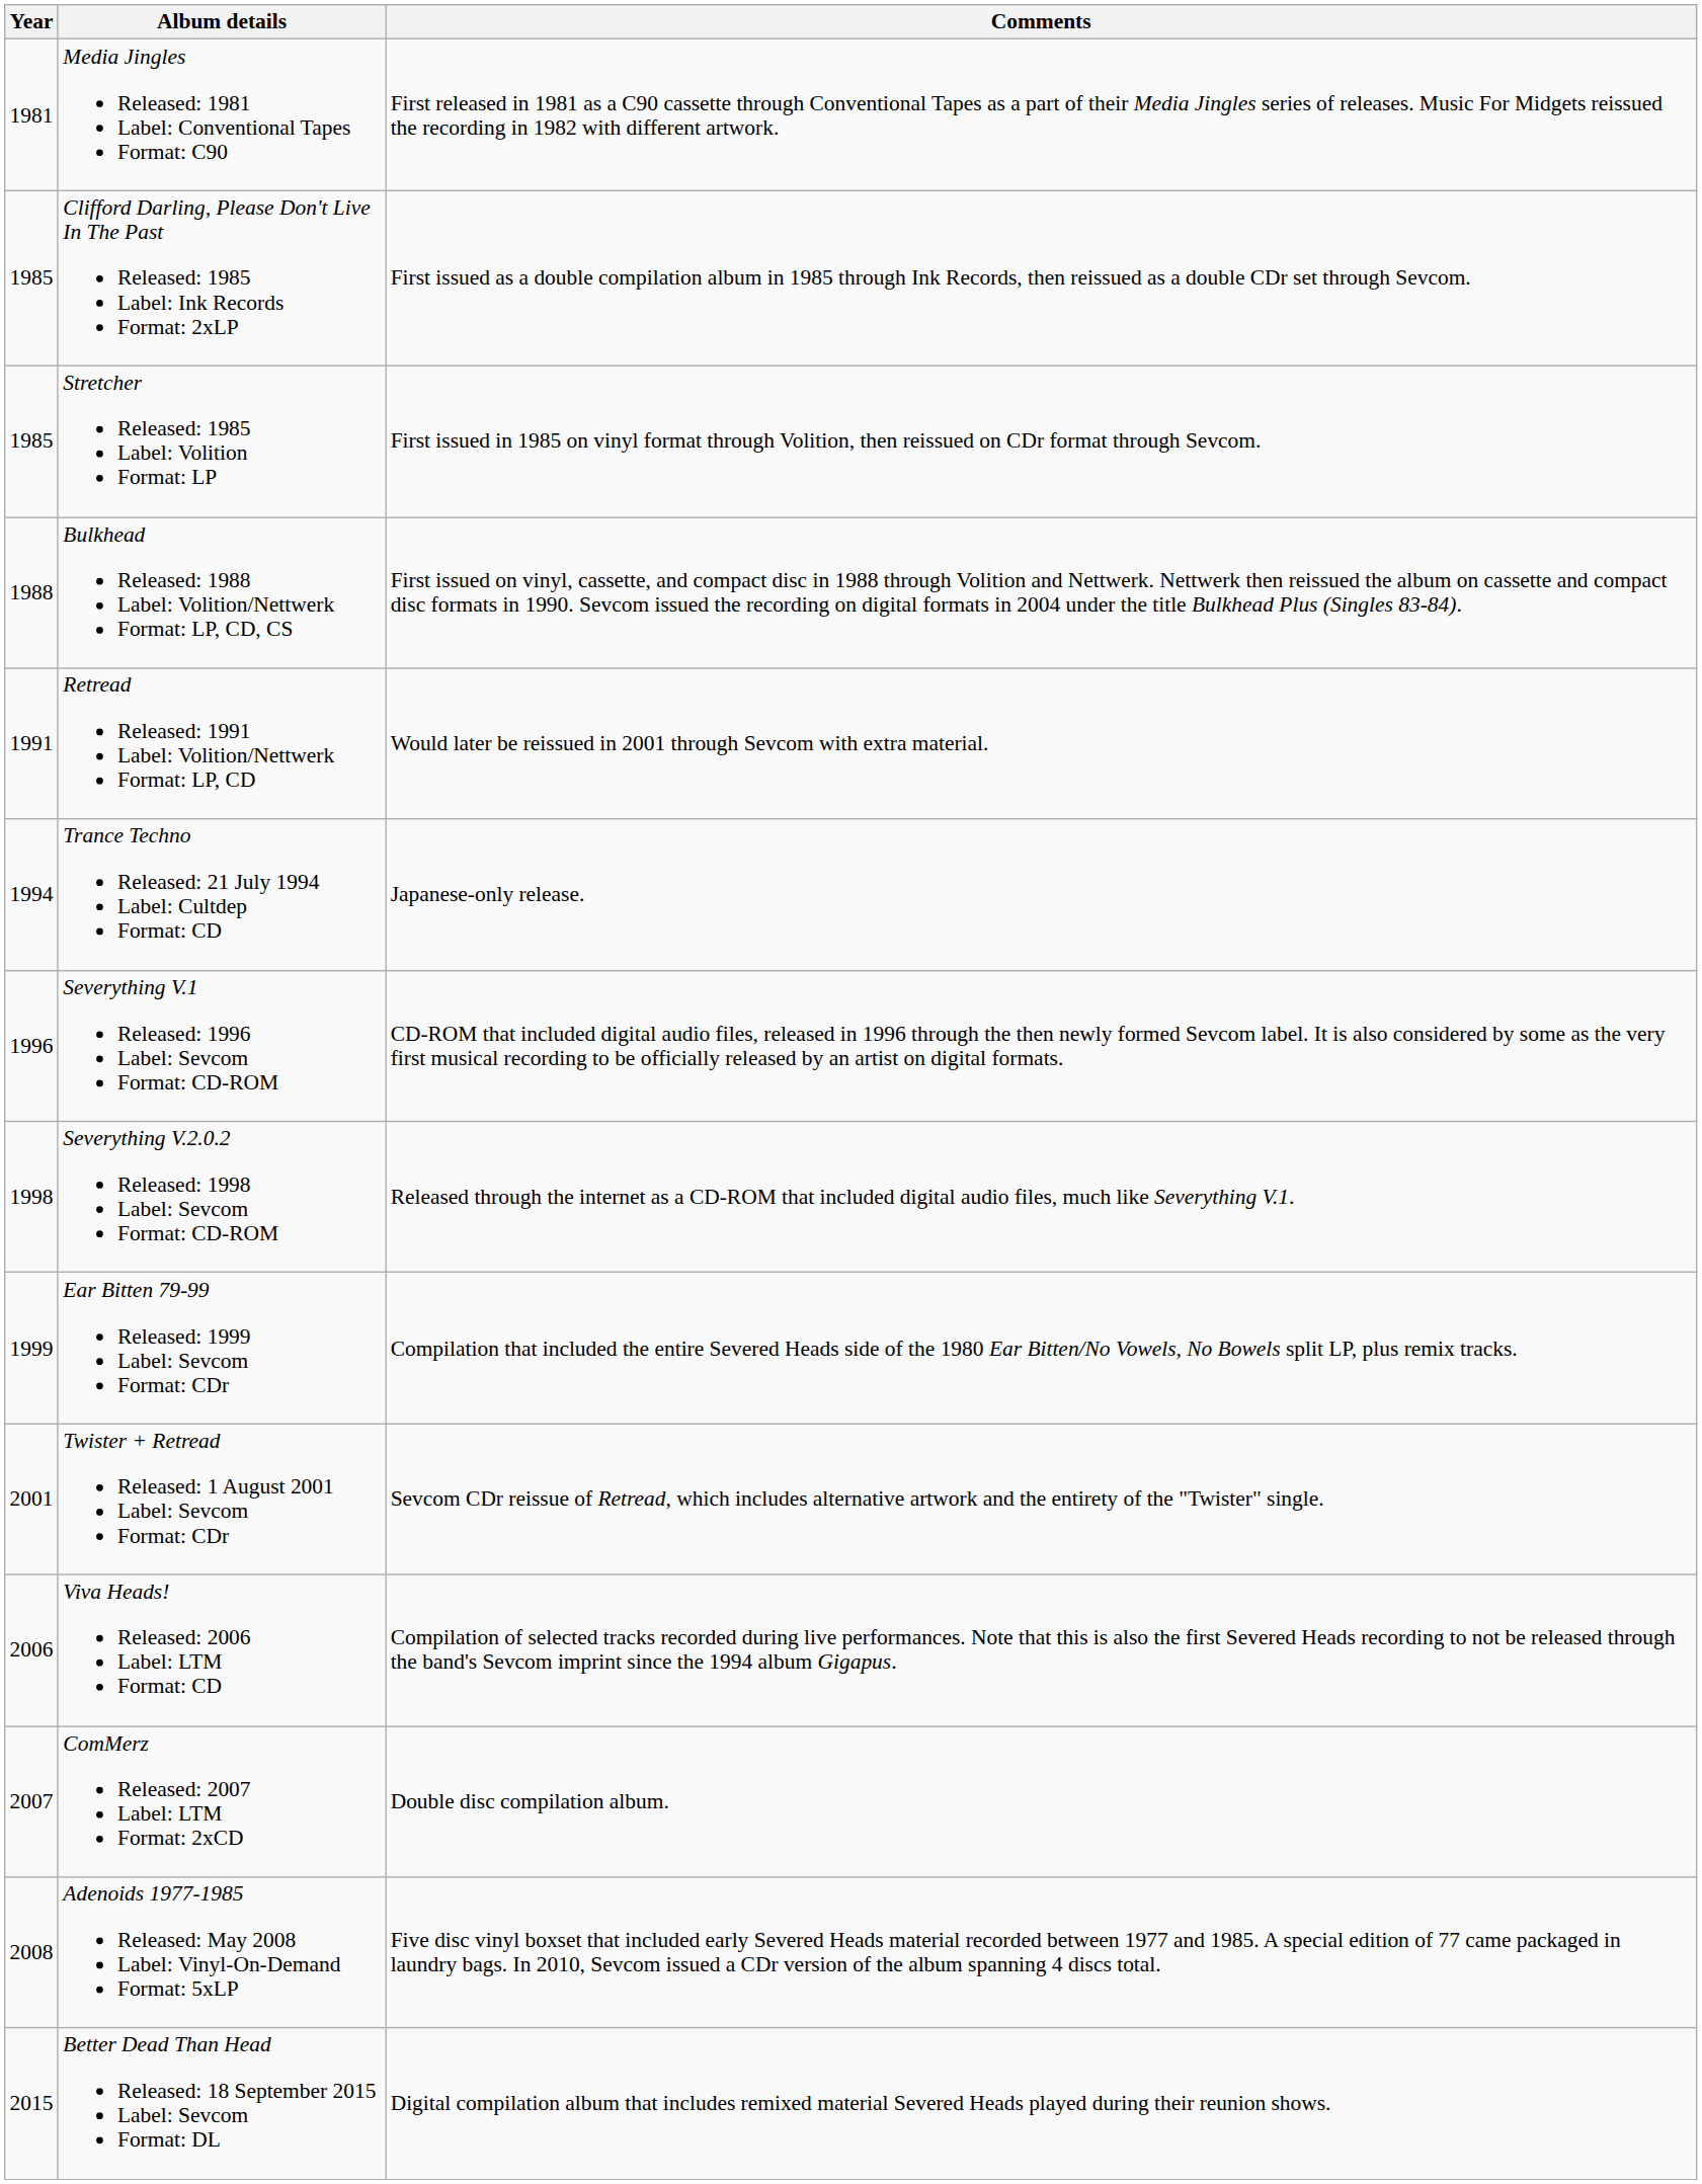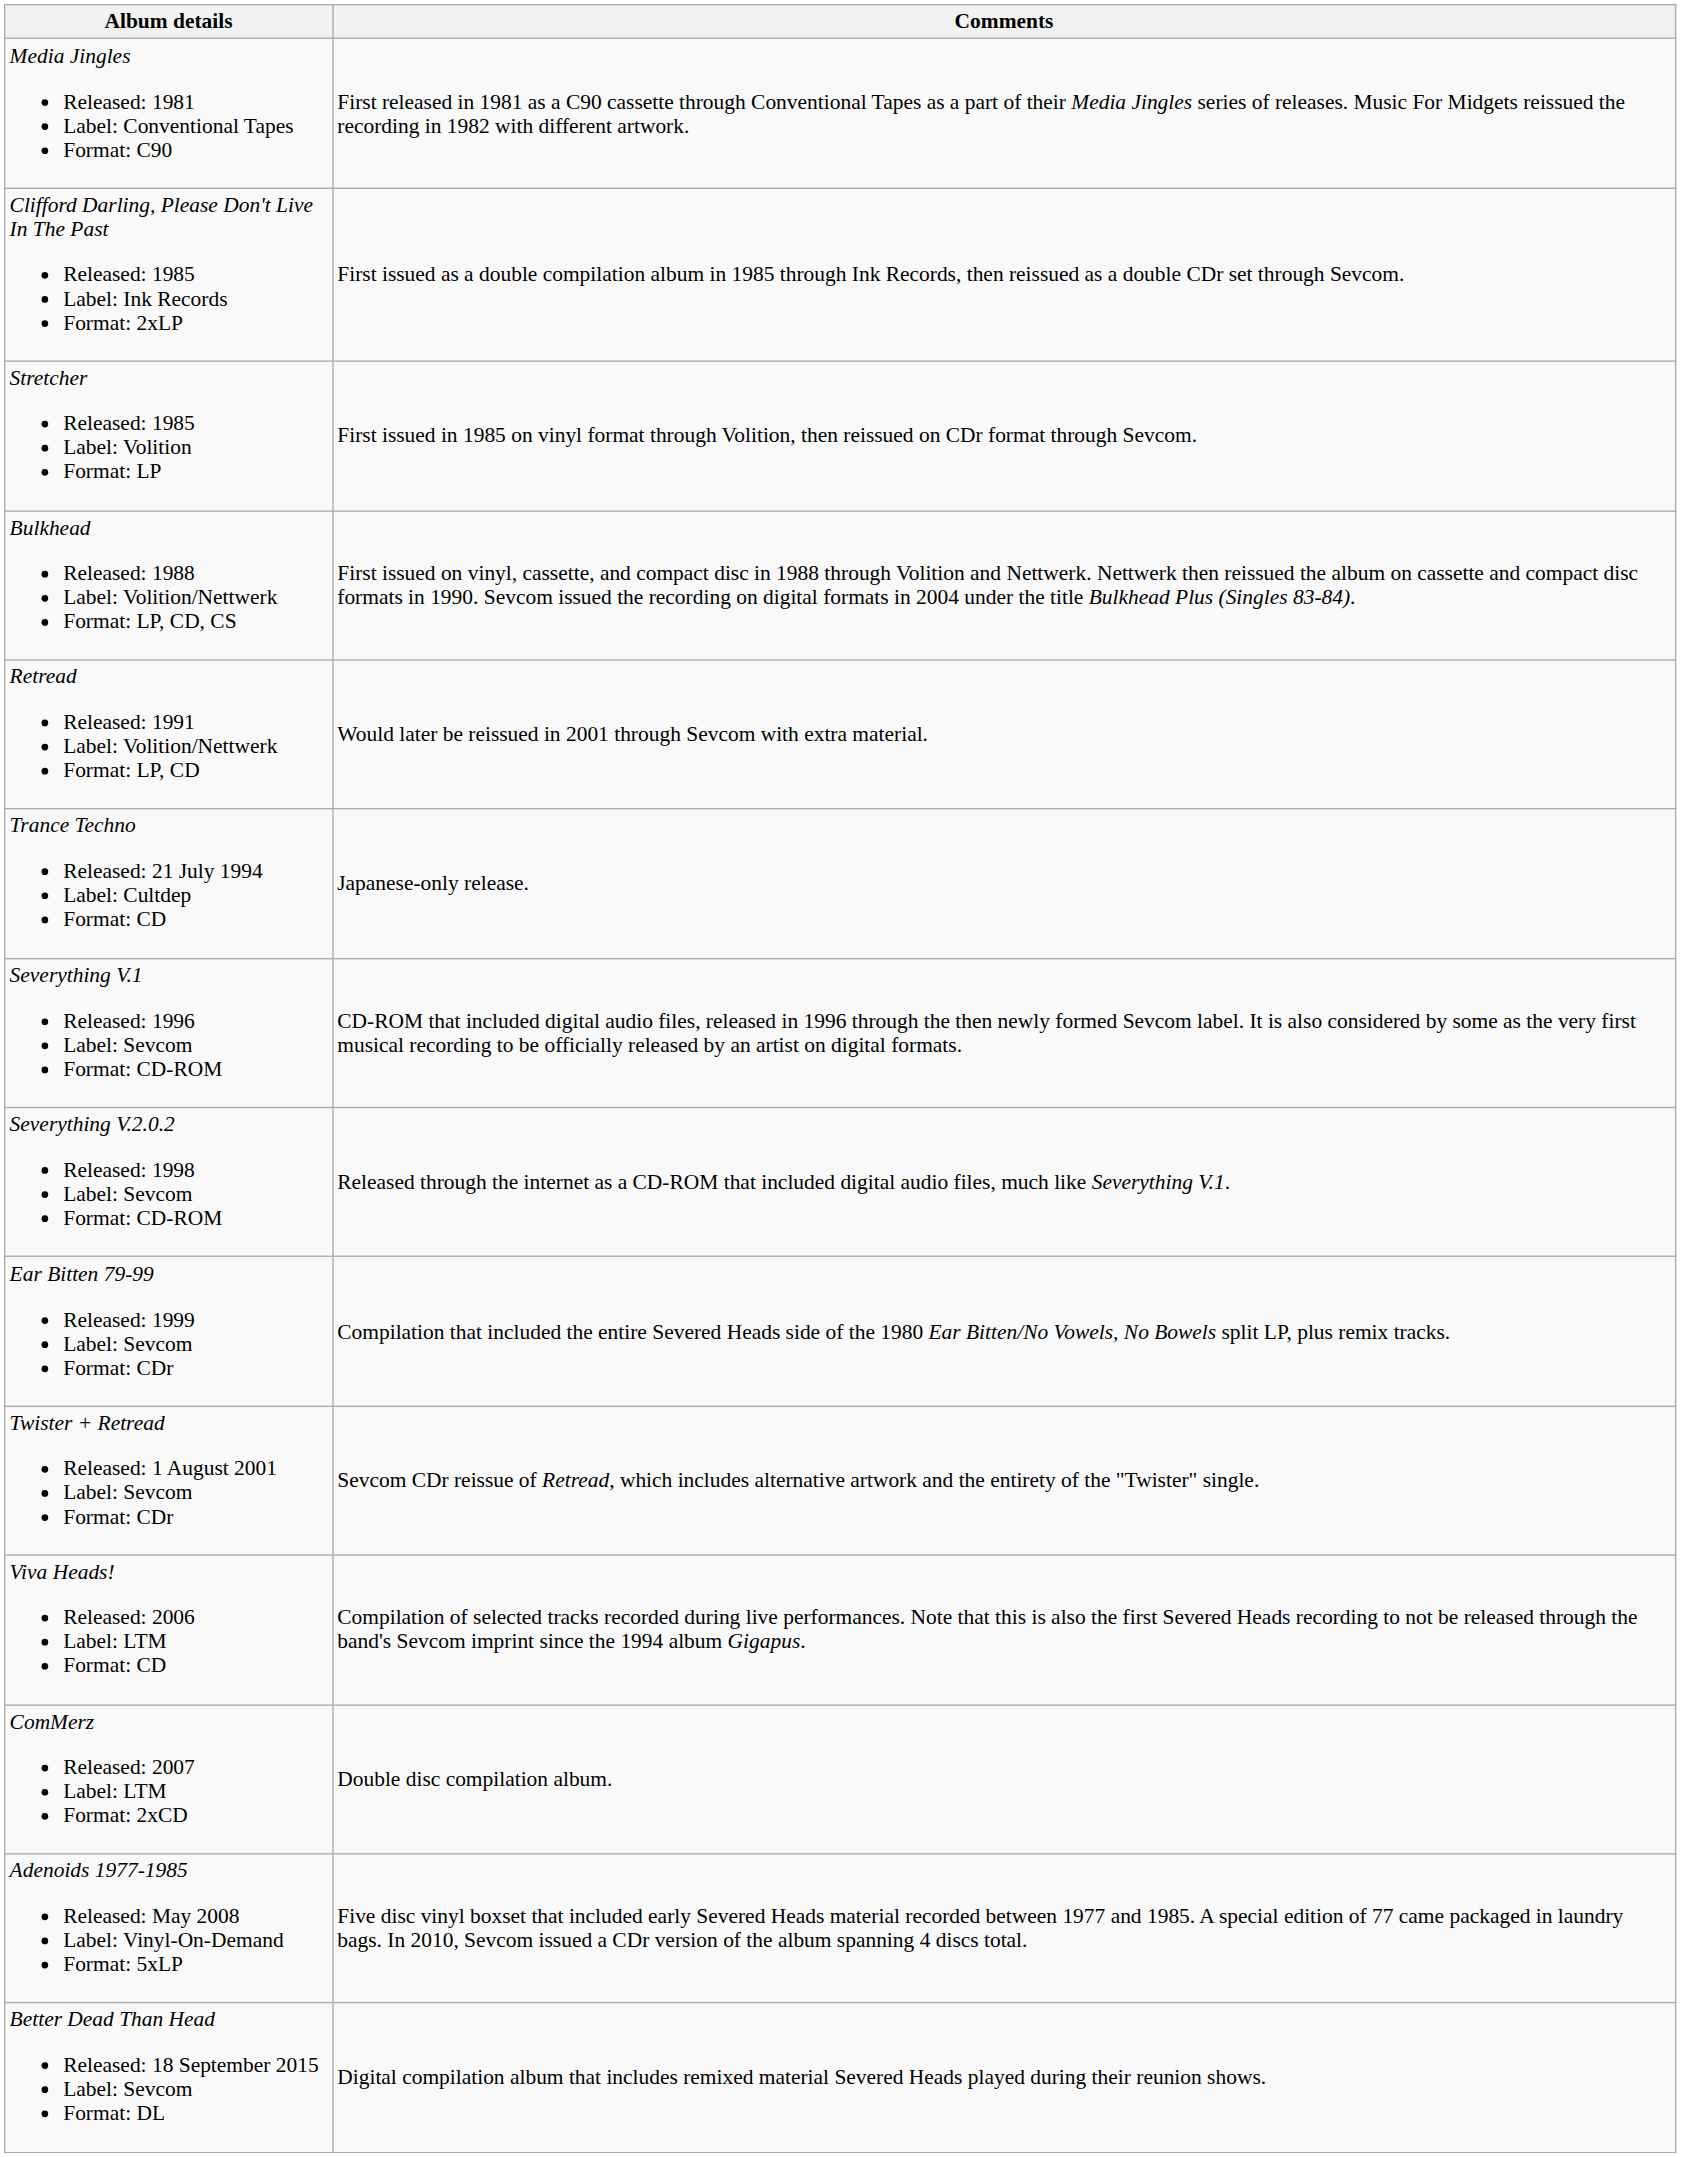 <table class="wikitable">
 <tr>
-<th>Year</th>
 <th>Album details</th>
 <th>Comments</th>
 </tr>
 <tr>
-<td>1981</td>
 <td align="left"><em>Media Jingles</em><br><ul><li>Released: 1981</li><li>Label: Conventional Tapes</li><li>Format: C90</li></ul></td>
 <td>First released in 1981 as a C90 cassette through Conventional Tapes as a part of their <em>Media Jingles</em> series of releases. Music For Midgets reissued the recording in 1982 with different artwork.</td>
 </tr>
 <tr>
-<td>1985</td>
 <td align="left"><em>Clifford Darling, Please Don't Live In The Past</em><br><ul><li>Released: 1985</li><li>Label: Ink Records</li><li>Format: 2xLP</li></ul></td>
 <td>First issued as a double compilation album in 1985 through Ink Records, then reissued as a double CDr set through Sevcom.</td>
 </tr>
 <tr>
-<td>1985</td>
 <td align="left"><em>Stretcher</em><br><ul><li>Released: 1985</li><li>Label: Volition</li><li>Format: LP</li></ul></td>
 <td>First issued in 1985 on vinyl format through Volition, then reissued on CDr format through Sevcom.</td>
 </tr>
 <tr>
-<td>1988</td>
 <td align="left"><em>Bulkhead</em><br><ul><li>Released: 1988</li><li>Label: Volition/Nettwerk</li><li>Format: LP, CD, CS</li></ul></td>
 <td>First issued on vinyl, cassette, and compact disc in 1988 through Volition and Nettwerk. Nettwerk then reissued the album on cassette and compact disc formats in 1990. Sevcom issued the recording on digital formats in 2004 under the title <em>Bulkhead Plus (Singles 83-84)</em>.</td>
 </tr>
 <tr>
-<td>1991</td>
 <td align="left"><em>Retread</em><br><ul><li>Released: 1991</li><li>Label: Volition/Nettwerk</li><li>Format: LP, CD</li></ul></td>
 <td>Would later be reissued in 2001 through Sevcom with extra material.</td>
 </tr>
 <tr>
-<td>1994</td>
 <td align="left"><em>Trance Techno</em><br><ul><li>Released: 21 July 1994</li><li>Label: Cultdep</li><li>Format: CD</li></ul></td>
 <td>Japanese-only release.</td>
 </tr>
 <tr>
-<td>1996</td>
 <td align="left"><em>Severything V.1</em><br><ul><li>Released: 1996</li><li>Label: Sevcom</li><li>Format: CD-ROM</li></ul></td>
 <td>CD-ROM that included digital audio files, released in 1996 through the then newly formed Sevcom label. It is also considered by some as the very first musical recording to be officially released by an artist on digital formats.</td>
 </tr>
 <tr>
-<td>1998</td>
 <td align="left"><em>Severything V.2.0.2</em><br><ul><li>Released: 1998</li><li>Label: Sevcom</li><li>Format: CD-ROM</li></ul></td>
 <td>Released through the internet as a CD-ROM that included digital audio files, much like <em>Severything V.1</em>.</td>
 </tr>
 <tr>
-<td>1999</td>
 <td align="left"><em>Ear Bitten 79-99</em><br><ul><li>Released: 1999</li><li>Label: Sevcom</li><li>Format: CDr</li></ul></td>
 <td>Compilation that included the entire Severed Heads side of the 1980 <em>Ear Bitten/No Vowels, No Bowels</em> split LP, plus remix tracks.</td>
 </tr>
 <tr>
-<td>2001</td>
 <td align="left"><em>Twister + Retread</em><br><ul><li>Released: 1 August 2001</li><li>Label: Sevcom</li><li>Format: CDr</li></ul></td>
 <td>Sevcom CDr reissue of <em>Retread</em>, which includes alternative artwork and the entirety of the "Twister" single.</td>
 </tr>
 <tr>
-<td>2006</td>
 <td align="left"><em>Viva Heads!</em><br><ul><li>Released: 2006</li><li>Label: LTM</li><li>Format: CD</li></ul></td>
 <td>Compilation of selected tracks recorded during live performances. Note that this is also the first Severed Heads recording to not be released through the band's Sevcom imprint since the 1994 album <em>Gigapus</em>.</td>
 </tr>
 <tr>
-<td>2007</td>
 <td align="left"><em>ComMerz</em><br><ul><li>Released: 2007</li><li>Label: LTM</li><li>Format: 2xCD</li></ul></td>
 <td>Double disc compilation album.</td>
 </tr>
 <tr>
-<td>2008</td>
 <td align="left"><em>Adenoids 1977-1985</em><br><ul><li>Released: May 2008</li><li>Label: Vinyl-On-Demand</li><li>Format: 5xLP</li></ul></td>
 <td>Five disc vinyl boxset that included early Severed Heads material recorded between 1977 and 1985. A special edition of 77 came packaged in laundry bags. In 2010, Sevcom issued a CDr version of the album spanning 4 discs total.</td>
 </tr>
 <tr>
-<td>2015</td>
 <td align="left"><em>Better Dead Than Head</em><br><ul><li>Released: 18 September 2015</li><li>Label: Sevcom</li><li>Format: DL</li></ul></td>
 <td>Digital compilation album that includes remixed material Severed Heads played during their reunion shows.</td>
 </tr>
 </table>
